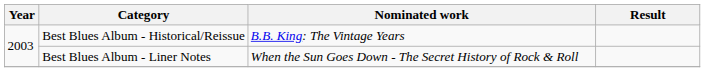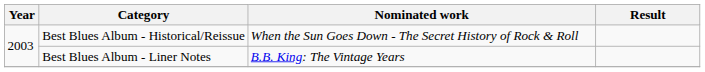 <table class="wikitable">
 <tr>
 <th width="5%">Year</th>
 <th width="30%">Category</th>
 <th width="50%">Nominated work</th>
 <th width="15%">Result</th>
 </tr>
 <tr>
 <td rowspan="2">2003</td>
 <td>Best Blues Album - Historical/Reissue</td>
-<td><em><a href='#'>B.B. King</a>: The Vintage Years</em></td>
+<td><em>When the Sun Goes Down - The Secret History of Rock & Roll</em></td>
 <td></td>
 </tr>
 <tr>
 <td>Best Blues Album - Liner Notes</td>
-<td><em>When the Sun Goes Down - The Secret History of Rock & Roll</em></td>
+<td><em><a href='#'>B.B. King</a>: The Vintage Years</em></td>
 <td></td>
 </tr>
 <tr>
 </tr>
 </table>
